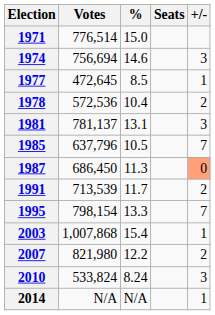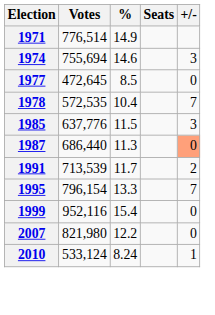 <table class="wikitable" style="text-align:right;">
 <tr>
 <th>Election</th>
 <th>Votes</th>
 <th>%</th>
 <th>Seats</th>
 <th>+/-</th>
 </tr>
 <tr>
 <th><a href='#'>1971</a></th>
 <td>776,514</td>
-<td>15.0</td>
+<td>14.9</td>
 <td></td>
 <td></td>
 </tr>
 <tr>
 <th><a href='#'>1974</a></th>
-<td>756,694</td>
+<td>755,694</td>
 <td>14.6</td>
 <td></td>
 <td> 3</td>
 </tr>
 <tr>
 <th><a href='#'>1977</a></th>
 <td>472,645</td>
 <td>8.5</td>
 <td></td>
-<td> 1</td>
+<td> 0</td>
 </tr>
 <tr>
 <th><a href='#'>1978</a></th>
-<td>572,536</td>
+<td>572,535</td>
 <td>10.4</td>
 <td></td>
-<td> 2</td>
+<td> 7</td>
 </tr>
 <tr>
-<th><a href='#'>1981</a></th>
-<td>781,137</td>
-<td>13.1</td>
+<th><a href='#'>1985</a></th>
+<td>637,776</td>
+<td>11.5</td>
 <td></td>
 <td> 3</td>
 </tr>
 <tr>
-<th><a href='#'>1985</a></th>
-<td>637,796</td>
-<td>10.5</td>
-<td></td>
-<td> 7</td>
-</tr>
-<tr>
 <th><a href='#'>1987</a></th>
-<td>686,450</td>
+<td>686,440</td>
 <td>11.3</td>
 <td></td>
 <td style="background: lightsalmon;"> 0</td>
 </tr>
 <tr>
 <th><a href='#'>1991</a></th>
 <td>713,539</td>
 <td>11.7</td>
 <td></td>
 <td> 2</td>
 </tr>
 <tr>
 <th><a href='#'>1995</a></th>
-<td>798,154</td>
+<td>796,154</td>
 <td>13.3</td>
 <td></td>
 <td> 7</td>
 </tr>
 <tr>
-<th><a href='#'>2003</a></th>
-<td>1,007,868</td>
+<th><a href='#'>1999</a></th>
+<td>952,116</td>
 <td>15.4</td>
 <td></td>
-<td> 1</td>
+<td> 0</td>
 </tr>
 <tr>
 <th><a href='#'>2007</a></th>
 <td>821,980</td>
 <td>12.2</td>
 <td></td>
-<td> 2</td>
+<td> 0</td>
 </tr>
 <tr>
 <th><a href='#'>2010</a></th>
-<td>533,824</td>
+<td>533,124</td>
 <td>8.24</td>
-<td></td>
-<td> 3</td>
-</tr>
-<tr>
-<th>2014</th>
-<td>N/A</td>
-<td>N/A</td>
 <td></td>
 <td> 1</td>
 </tr>
 </table>
